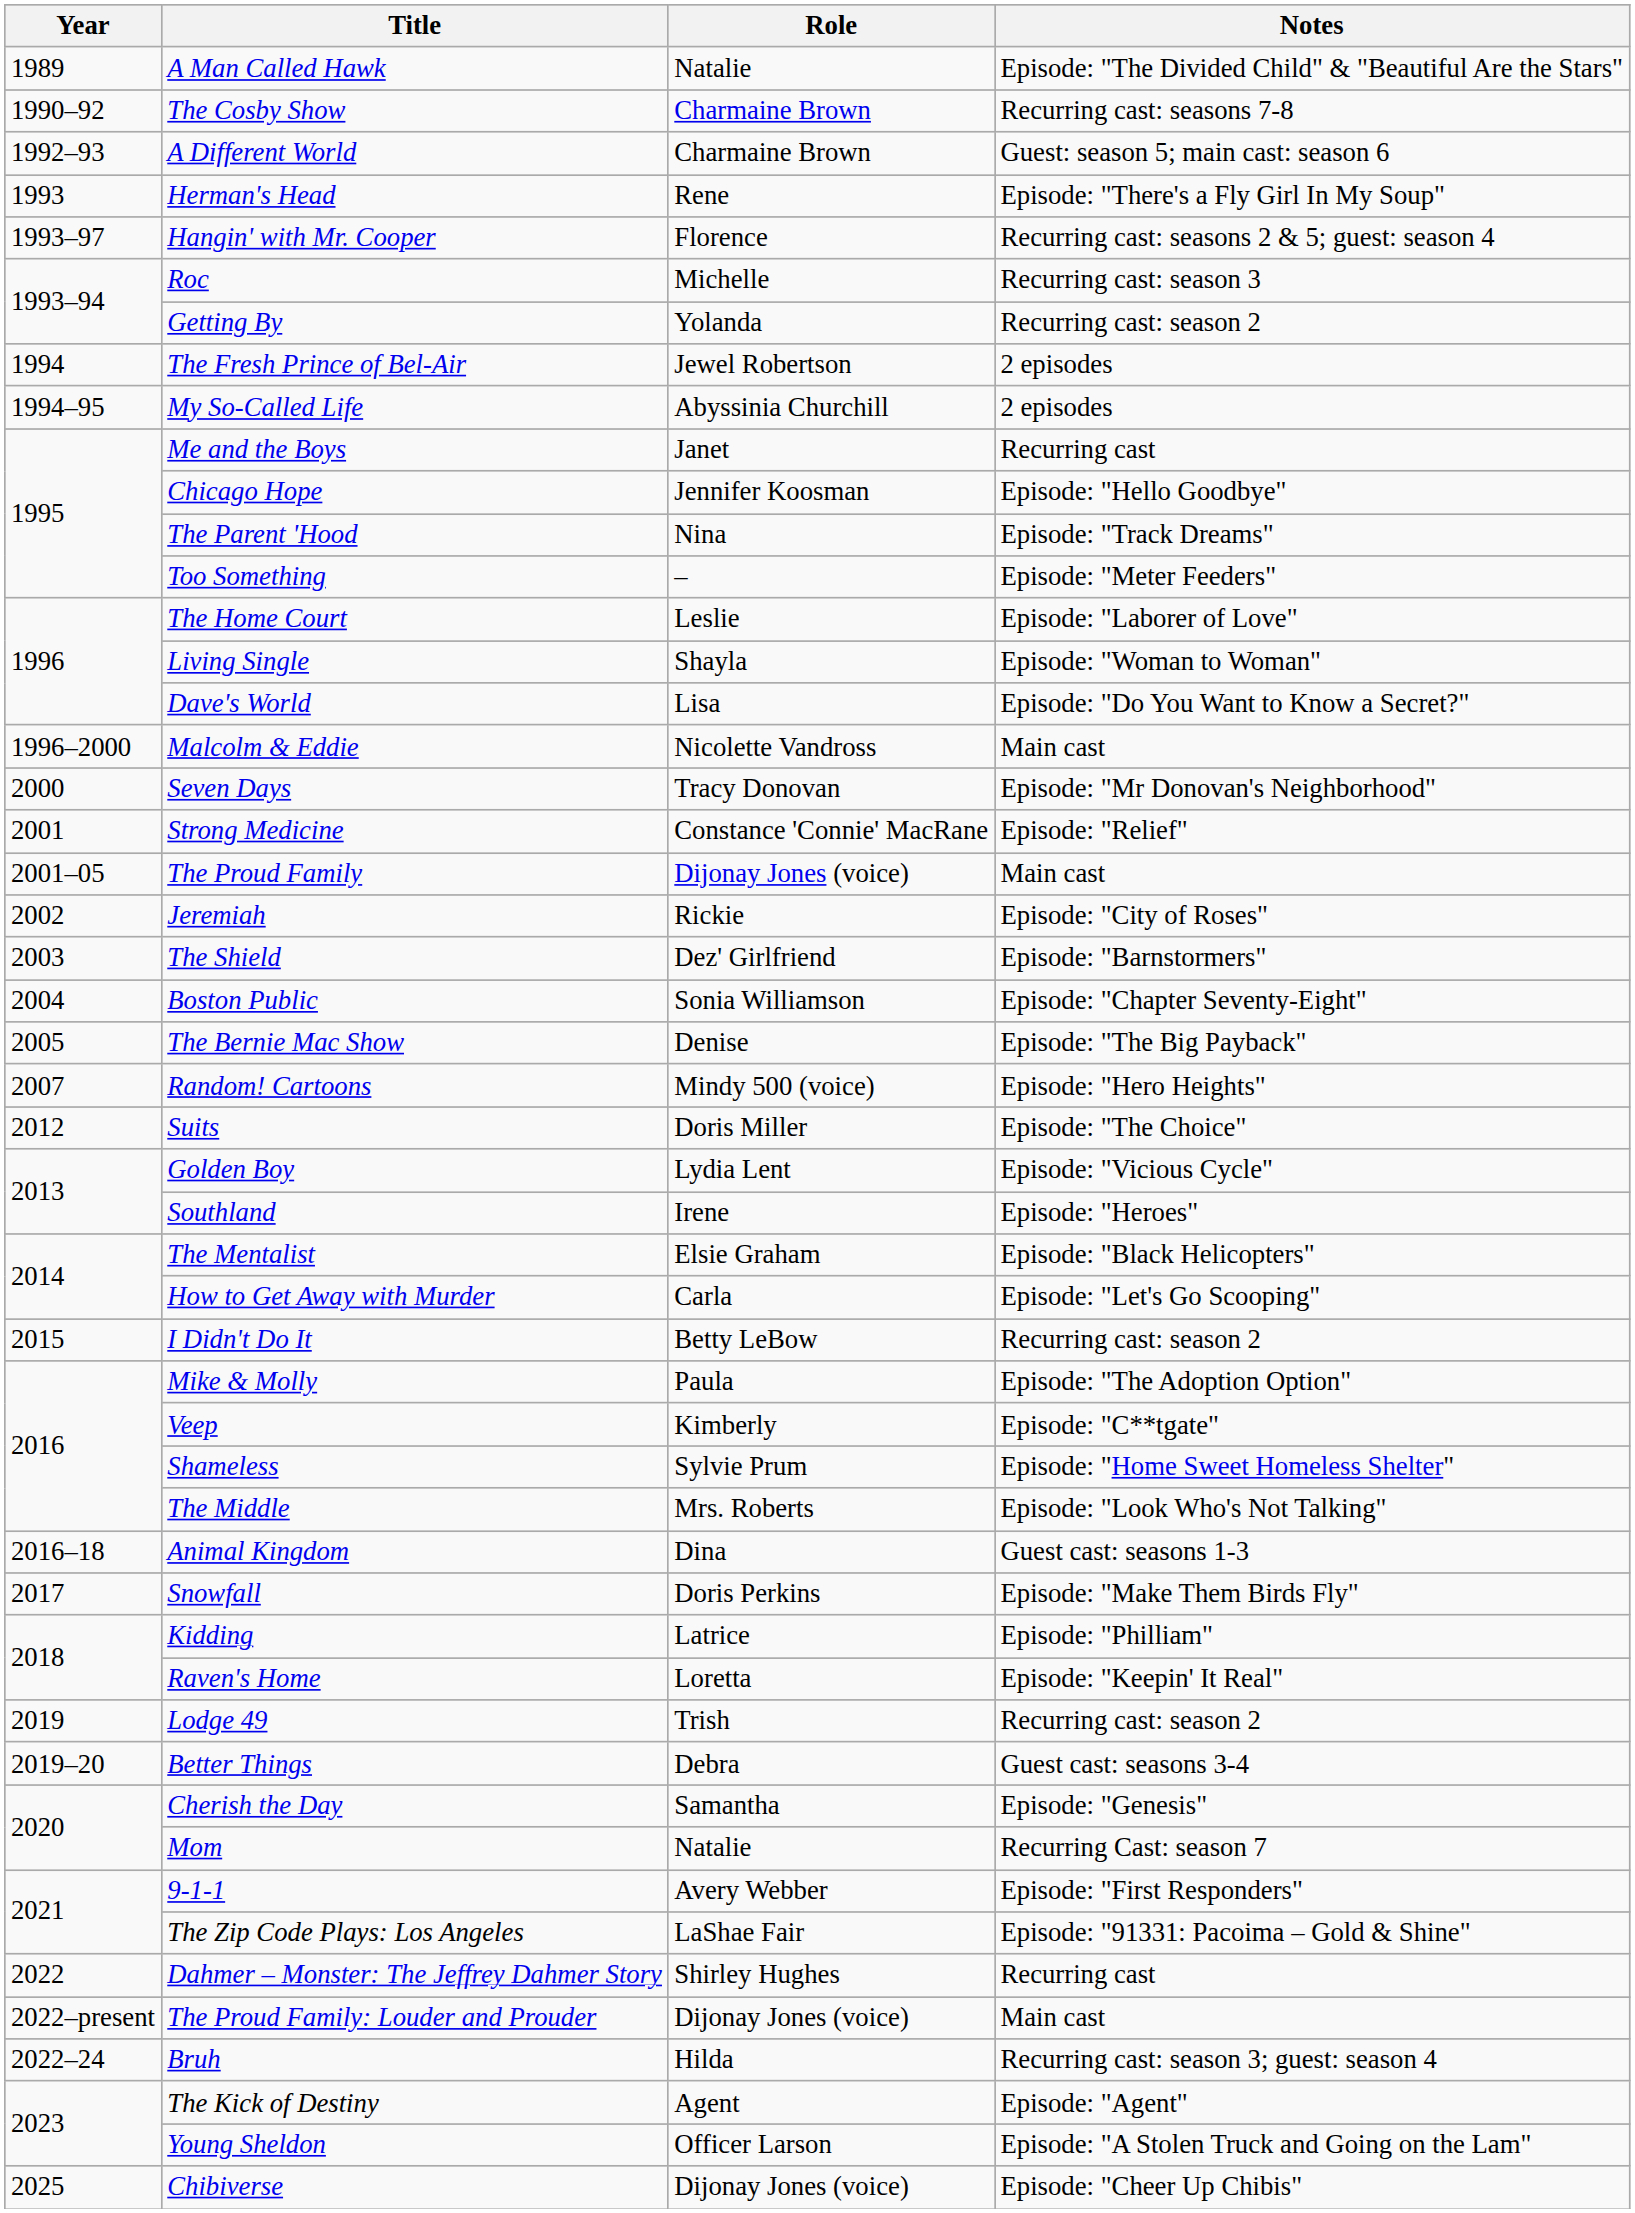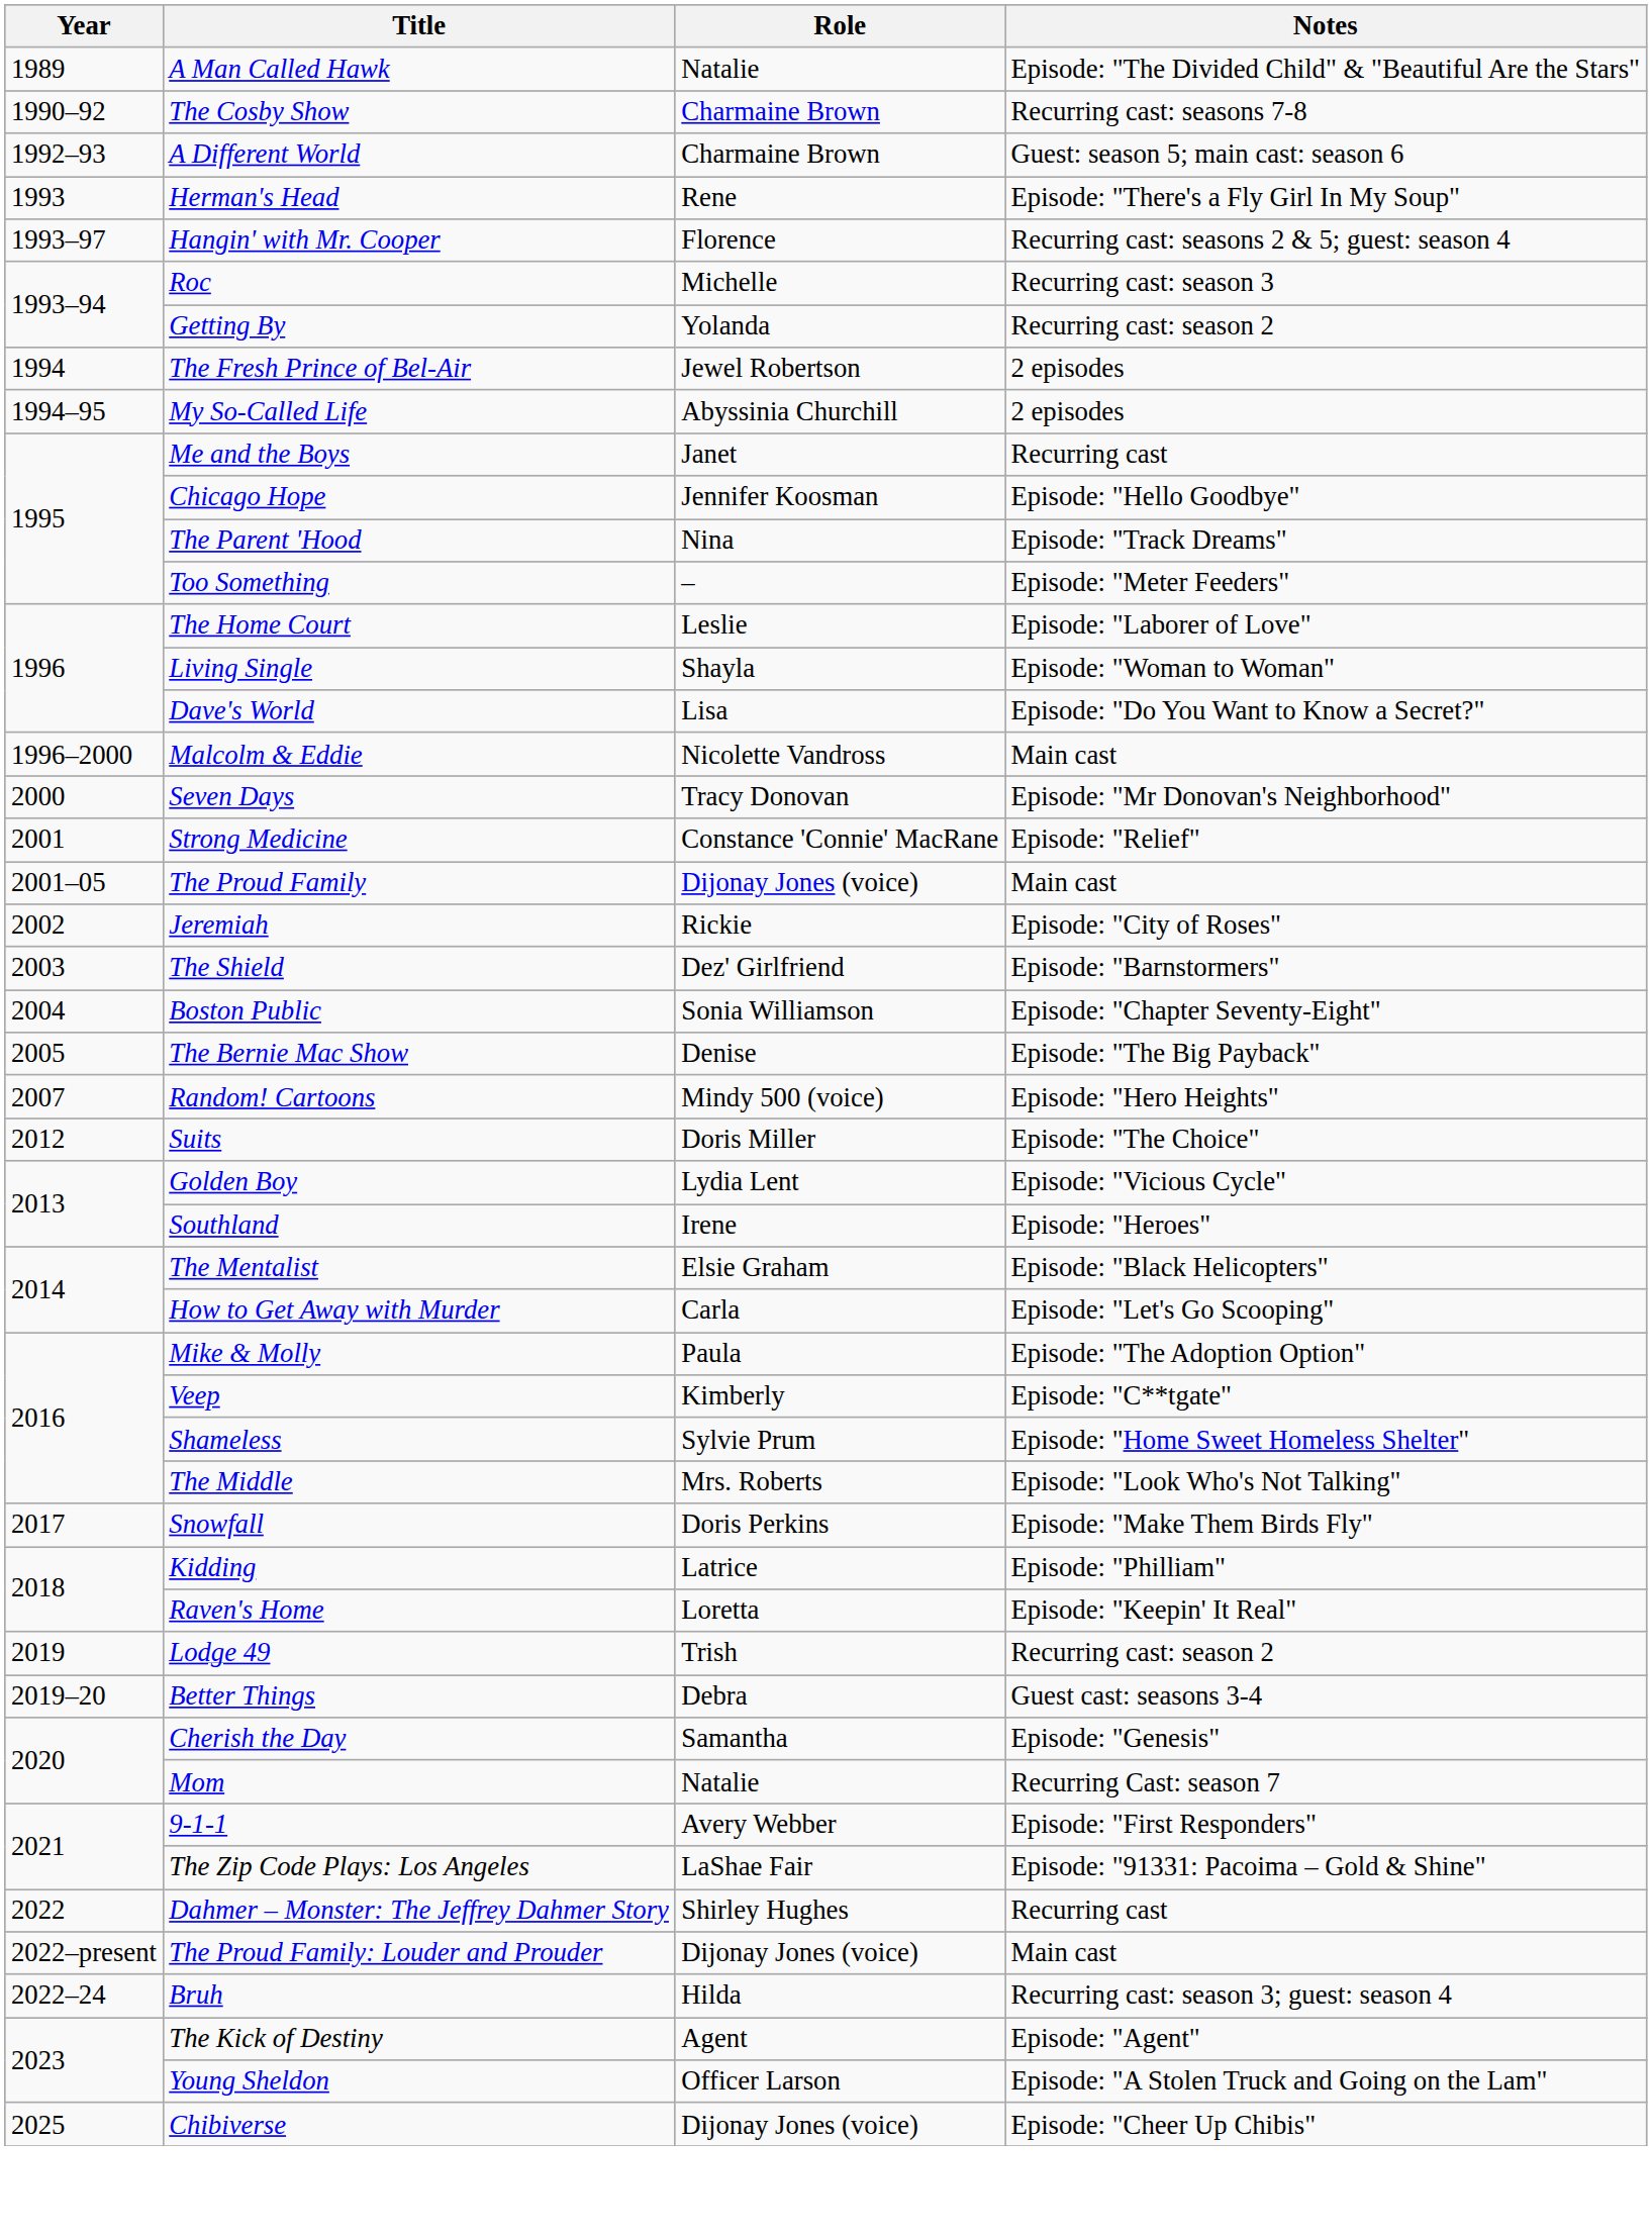 <table class="wikitable sortable">
 <tr>
 <th>Year</th>
 <th>Title</th>
 <th>Role</th>
 <th>Notes</th>
 </tr>
 <tr>
 <td>1989</td>
 <td><em><a href='#'>A Man Called Hawk</a></em></td>
 <td>Natalie</td>
 <td>Episode: "The Divided Child" & "Beautiful Are the Stars"</td>
 </tr>
 <tr>
 <td>1990–92</td>
 <td><em><a href='#'>The Cosby Show</a></em></td>
 <td><a href='#'>Charmaine Brown</a></td>
 <td>Recurring cast: seasons 7-8</td>
 </tr>
 <tr>
 <td>1992–93</td>
 <td><em><a href='#'>A Different World</a></em></td>
 <td>Charmaine Brown</td>
 <td>Guest: season 5; main cast: season 6</td>
 </tr>
 <tr>
 <td>1993</td>
 <td><em><a href='#'>Herman's Head</a></em></td>
 <td>Rene</td>
 <td>Episode: "There's a Fly Girl In My Soup"</td>
 </tr>
 <tr>
 <td>1993–97</td>
 <td><em><a href='#'>Hangin' with Mr. Cooper</a></em></td>
 <td>Florence</td>
 <td>Recurring cast: seasons 2 & 5; guest: season 4</td>
 </tr>
 <tr>
 <td rowspan=2>1993–94</td>
 <td><em><a href='#'>Roc</a></em></td>
 <td>Michelle</td>
 <td>Recurring cast: season 3</td>
 </tr>
 <tr>
 <td><em><a href='#'>Getting By</a></em></td>
 <td>Yolanda</td>
 <td>Recurring cast: season 2</td>
 </tr>
 <tr>
 <td>1994</td>
 <td><em><a href='#'>The Fresh Prince of Bel-Air</a></em></td>
 <td>Jewel Robertson</td>
 <td>2 episodes</td>
 </tr>
 <tr>
 <td>1994–95</td>
 <td><em><a href='#'>My So-Called Life</a></em></td>
 <td>Abyssinia Churchill</td>
 <td>2 episodes</td>
 </tr>
 <tr>
 <td rowspan=4>1995</td>
 <td><em><a href='#'>Me and the Boys</a></em></td>
 <td>Janet</td>
 <td>Recurring cast</td>
 </tr>
 <tr>
 <td><em><a href='#'>Chicago Hope</a></em></td>
 <td>Jennifer Koosman</td>
 <td>Episode: "Hello Goodbye"</td>
 </tr>
 <tr>
 <td><em><a href='#'>The Parent 'Hood</a></em></td>
 <td>Nina</td>
 <td>Episode: "Track Dreams"</td>
 </tr>
 <tr>
 <td><em><a href='#'>Too Something</a></em></td>
 <td>–</td>
 <td>Episode: "Meter Feeders"</td>
 </tr>
 <tr>
 <td rowspan=3>1996</td>
 <td><em><a href='#'>The Home Court</a></em></td>
 <td>Leslie</td>
 <td>Episode: "Laborer of Love"</td>
 </tr>
 <tr>
 <td><em><a href='#'>Living Single</a></em></td>
 <td>Shayla</td>
 <td>Episode: "Woman to Woman"</td>
 </tr>
 <tr>
 <td><em><a href='#'>Dave's World</a></em></td>
 <td>Lisa</td>
 <td>Episode: "Do You Want to Know a Secret?"</td>
 </tr>
 <tr>
 <td>1996–2000</td>
 <td><em><a href='#'>Malcolm & Eddie</a></em></td>
 <td>Nicolette Vandross</td>
 <td>Main cast</td>
 </tr>
 <tr>
 <td>2000</td>
 <td><em><a href='#'>Seven Days</a></em></td>
 <td>Tracy Donovan</td>
 <td>Episode: "Mr Donovan's Neighborhood"</td>
 </tr>
 <tr>
 <td>2001</td>
 <td><em><a href='#'>Strong Medicine</a></em></td>
 <td>Constance 'Connie' MacRane</td>
 <td>Episode: "Relief"</td>
 </tr>
 <tr>
 <td>2001–05</td>
 <td><em><a href='#'>The Proud Family</a></em></td>
 <td><a href='#'>Dijonay Jones</a> (voice)</td>
 <td>Main cast</td>
 </tr>
 <tr>
 <td>2002</td>
 <td><em><a href='#'>Jeremiah</a></em></td>
 <td>Rickie</td>
 <td>Episode: "City of Roses"</td>
 </tr>
 <tr>
 <td>2003</td>
 <td><em><a href='#'>The Shield</a></em></td>
 <td>Dez' Girlfriend</td>
 <td>Episode: "Barnstormers"</td>
 </tr>
 <tr>
 <td>2004</td>
 <td><em><a href='#'>Boston Public</a></em></td>
 <td>Sonia Williamson</td>
 <td>Episode: "Chapter Seventy-Eight"</td>
 </tr>
 <tr>
 <td>2005</td>
 <td><em><a href='#'>The Bernie Mac Show</a></em></td>
 <td>Denise</td>
 <td>Episode: "The Big Payback"</td>
 </tr>
 <tr>
 <td>2007</td>
 <td><em><a href='#'>Random! Cartoons</a></em></td>
 <td>Mindy 500 (voice)</td>
 <td>Episode: "Hero Heights"</td>
 </tr>
 <tr>
 <td>2012</td>
 <td><em><a href='#'>Suits</a></em></td>
 <td>Doris Miller</td>
 <td>Episode: "The Choice"</td>
 </tr>
 <tr>
 <td rowspan=2>2013</td>
 <td><em><a href='#'>Golden Boy</a></em></td>
 <td>Lydia Lent</td>
 <td>Episode: "Vicious Cycle"</td>
 </tr>
 <tr>
 <td><em><a href='#'>Southland</a></em></td>
 <td>Irene</td>
 <td>Episode: "Heroes"</td>
 </tr>
 <tr>
 <td rowspan=2>2014</td>
 <td><em><a href='#'>The Mentalist</a></em></td>
 <td>Elsie Graham</td>
 <td>Episode: "Black Helicopters"</td>
 </tr>
 <tr>
 <td><em><a href='#'>How to Get Away with Murder</a></em></td>
 <td>Carla</td>
 <td>Episode: "Let's Go Scooping"</td>
 </tr>
 <tr>
-<td>2015</td>
-<td><em><a href='#'>I Didn't Do It</a></em></td>
-<td>Betty LeBow</td>
-<td>Recurring cast: season 2</td>
-</tr>
-<tr>
 <td rowspan=4>2016</td>
 <td><em><a href='#'>Mike & Molly</a></em></td>
 <td>Paula</td>
 <td>Episode: "The Adoption Option"</td>
 </tr>
 <tr>
 <td><em><a href='#'>Veep</a></em></td>
 <td>Kimberly</td>
 <td>Episode: "C**tgate"</td>
 </tr>
 <tr>
 <td><em><a href='#'>Shameless</a></em></td>
 <td>Sylvie Prum</td>
 <td>Episode: "<a href='#'>Home Sweet Homeless Shelter</a>"</td>
 </tr>
 <tr>
 <td><em><a href='#'>The Middle</a></em></td>
 <td>Mrs. Roberts</td>
 <td>Episode: "Look Who's Not Talking"</td>
-</tr>
-<tr>
-<td>2016–18</td>
-<td><em><a href='#'>Animal Kingdom</a></em></td>
-<td>Dina</td>
-<td>Guest cast: seasons 1-3</td>
 </tr>
 <tr>
 <td>2017</td>
 <td><em><a href='#'>Snowfall</a></em></td>
 <td>Doris Perkins</td>
 <td>Episode: "Make Them Birds Fly"</td>
 </tr>
 <tr>
 <td rowspan=2>2018</td>
 <td><em><a href='#'>Kidding</a></em></td>
 <td>Latrice</td>
 <td>Episode: "Philliam"</td>
 </tr>
 <tr>
 <td><em><a href='#'>Raven's Home</a></em></td>
 <td>Loretta</td>
 <td>Episode: "Keepin' It Real"</td>
 </tr>
 <tr>
 <td>2019</td>
 <td><em><a href='#'>Lodge 49</a></em></td>
 <td>Trish</td>
 <td>Recurring cast: season 2</td>
 </tr>
 <tr>
 <td>2019–20</td>
 <td><em><a href='#'>Better Things</a></em></td>
 <td>Debra</td>
 <td>Guest cast: seasons 3-4</td>
 </tr>
 <tr>
 <td rowspan=2>2020</td>
 <td><em><a href='#'>Cherish the Day</a></em></td>
 <td>Samantha</td>
 <td>Episode: "Genesis"</td>
 </tr>
 <tr>
 <td><em><a href='#'>Mom</a></em></td>
 <td>Natalie</td>
 <td>Recurring Cast: season 7</td>
 </tr>
 <tr>
 <td rowspan=2>2021</td>
 <td><em><a href='#'>9-1-1</a></em></td>
 <td>Avery Webber</td>
 <td>Episode: "First Responders"</td>
 </tr>
 <tr>
 <td><em>The Zip Code Plays: Los Angeles</em></td>
 <td>LaShae Fair</td>
 <td>Episode: "91331: Pacoima – Gold & Shine"</td>
 </tr>
 <tr>
 <td>2022</td>
 <td><em><a href='#'>Dahmer – Monster: The Jeffrey Dahmer Story</a></em></td>
 <td>Shirley Hughes</td>
 <td>Recurring cast</td>
 </tr>
 <tr>
 <td>2022–present</td>
 <td><em><a href='#'>The Proud Family: Louder and Prouder</a></em></td>
 <td>Dijonay Jones (voice)</td>
 <td>Main cast</td>
 </tr>
 <tr>
 <td>2022–24</td>
 <td><em><a href='#'>Bruh</a></em></td>
 <td>Hilda</td>
 <td>Recurring cast: season 3; guest: season 4</td>
 </tr>
 <tr>
 <td rowspan=2>2023</td>
 <td><em>The Kick of Destiny</em></td>
 <td>Agent</td>
 <td>Episode: "Agent"</td>
 </tr>
 <tr>
 <td><em><a href='#'>Young Sheldon</a></em></td>
 <td>Officer Larson</td>
 <td>Episode: "A Stolen Truck and Going on the Lam"</td>
 </tr>
 <tr>
 <td>2025</td>
 <td><em><a href='#'>Chibiverse</a></em></td>
 <td>Dijonay Jones (voice)</td>
 <td>Episode: "Cheer Up Chibis"</td>
 </tr>
 </table>
